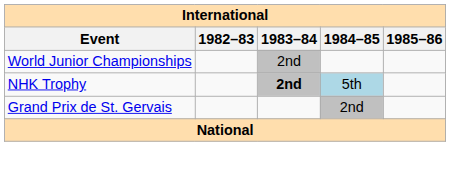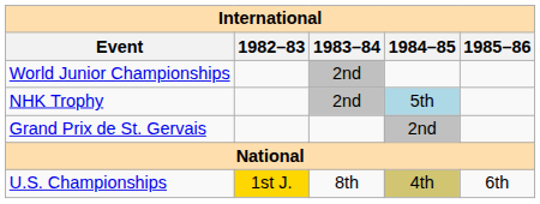 <table class="wikitable" style="text-align:center">
 <tr>
 <th style="background-color: #ffdead; " colspan=5 align=center><strong>International</strong></th>
 </tr>
 <tr>
 <th>Event</th>
 <th>1982–83</th>
 <th>1983–84</th>
 <th>1984–85</th>
 <th>1985–86</th>
 </tr>
 <tr>
 <td align=left><a href='#'>World Junior Championships</a></td>
 <td></td>
 <td bgcolor=silver>2nd</td>
 <td></td>
 <td></td>
 </tr>
 <tr>
 <td align=left><a href='#'>NHK Trophy</a></td>
 <td></td>
-<td bgcolor=silver><strong>2nd</strong></td>
+<td bgcolor=silver>2nd</td>
 <td style="background: lightblue;">5th</td>
 <td></td>
 </tr>
 <tr>
 <td align=left><a href='#'>Grand Prix de St. Gervais</a></td>
 <td></td>
 <td></td>
 <td bgcolor=silver>2nd</td>
 <td></td>
 </tr>
 <tr>
 <th style="background-color: #ffdead; " colspan=5 align=center><strong>National</strong></th>
 </tr>
+<tr>
+<td align=left><a href='#'>U.S. Championships</a></td>
+<td bgcolor=gold>1st J.</td>
+<td>8th</td>
+<td bgcolor=d1c571>4th</td>
+<td>6th</td>
+</tr>
 </table>
